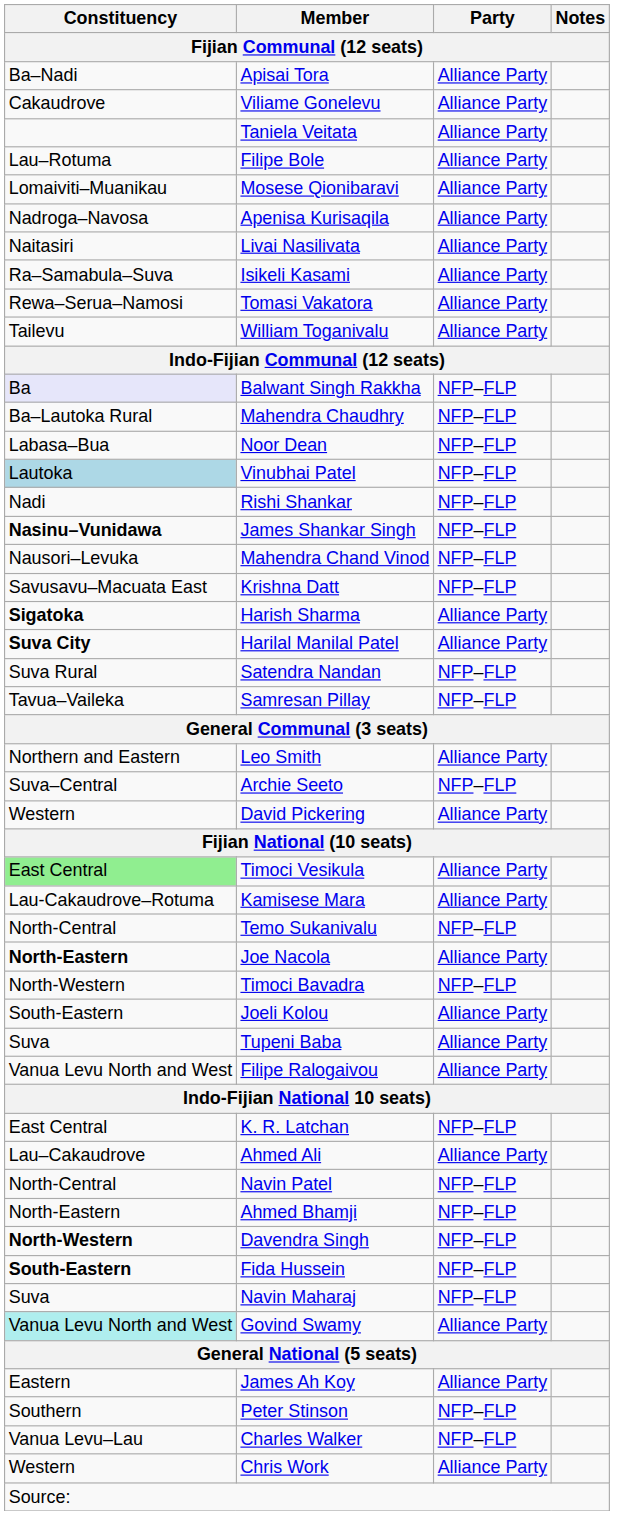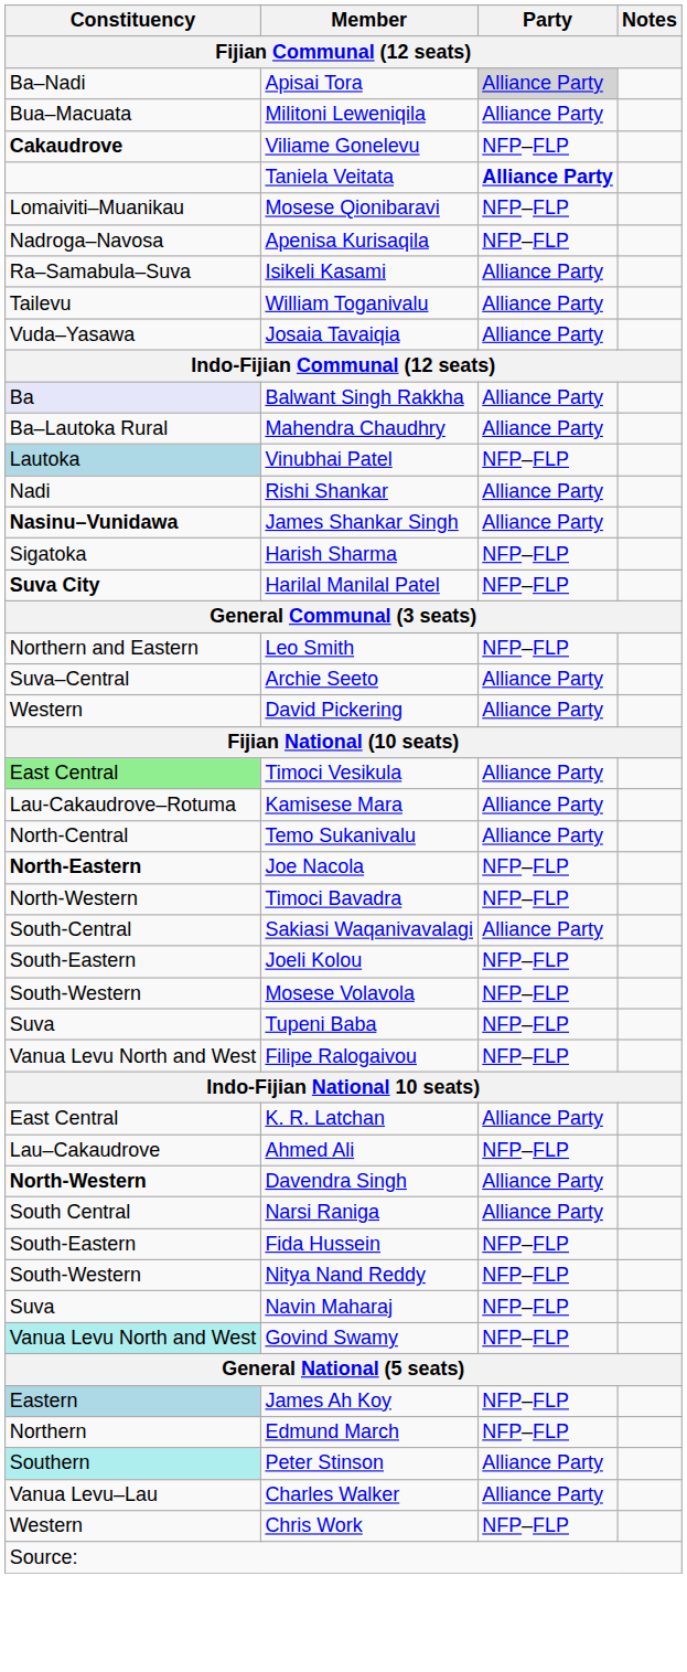 <table class=wikitable>
 <tr>
 <th>Constituency</th>
 <th>Member</th>
 <th>Party</th>
 <th>Notes</th>
 </tr>
 <tr>
 <th colspan=4>Fijian <a href='#'>Communal</a> (12 seats)</th>
 </tr>
 <tr>
 <td>Ba–Nadi</td>
 <td><a href='#'>Apisai Tora</a></td>
+<td style="background: lightgrey;"><a href='#'>Alliance Party</a></td>
+<td></td>
+</tr>
+<tr>
+<td>Bua–Macuata</td>
+<td><a href='#'>Militoni Leweniqila</a></td>
 <td><a href='#'>Alliance Party</a></td>
 <td></td>
 </tr>
 <tr>
-<td>Cakaudrove</td>
+<td><strong>Cakaudrove</strong></td>
 <td><a href='#'>Viliame Gonelevu</a></td>
-<td><a href='#'>Alliance Party</a></td>
+<td><a href='#'>NFP</a>–<a href='#'>FLP</a></td>
 <td></td>
 </tr>
 <tr>
 <td></td>
 <td><a href='#'>Taniela Veitata</a></td>
-<td><a href='#'>Alliance Party</a></td>
-<td></td>
-</tr>
-<tr>
-<td>Lau–Rotuma</td>
-<td><a href='#'>Filipe Bole</a></td>
-<td><a href='#'>Alliance Party</a></td>
+<td><strong><a href='#'>Alliance Party</a></strong></td>
 <td></td>
 </tr>
 <tr>
 <td>Lomaiviti–Muanikau</td>
 <td><a href='#'>Mosese Qionibaravi</a></td>
-<td><a href='#'>Alliance Party</a></td>
+<td><a href='#'>NFP</a>–<a href='#'>FLP</a></td>
 <td></td>
 </tr>
 <tr>
 <td>Nadroga–Navosa</td>
 <td><a href='#'>Apenisa Kurisaqila</a></td>
-<td><a href='#'>Alliance Party</a></td>
-<td></td>
-</tr>
-<tr>
-<td>Naitasiri</td>
-<td><a href='#'>Livai Nasilivata</a></td>
-<td><a href='#'>Alliance Party</a></td>
+<td><a href='#'>NFP</a>–<a href='#'>FLP</a></td>
 <td></td>
 </tr>
 <tr>
 <td>Ra–Samabula–Suva</td>
 <td><a href='#'>Isikeli Kasami</a></td>
-<td><a href='#'>Alliance Party</a></td>
-<td></td>
-</tr>
-<tr>
-<td>Rewa–Serua–Namosi</td>
-<td><a href='#'>Tomasi Vakatora</a></td>
 <td><a href='#'>Alliance Party</a></td>
 <td></td>
 </tr>
 <tr>
 <td>Tailevu</td>
 <td><a href='#'>William Toganivalu</a></td>
 <td><a href='#'>Alliance Party</a></td>
 <td></td>
 </tr>
 <tr>
+<td>Vuda–Yasawa</td>
+<td><a href='#'>Josaia Tavaiqia</a></td>
+<td><a href='#'>Alliance Party</a></td>
+<td></td>
+</tr>
+<tr>
 <th colspan=4>Indo-Fijian <a href='#'>Communal</a> (12 seats)</th>
 </tr>
 <tr>
 <td style="background: lavender;">Ba</td>
 <td><a href='#'>Balwant Singh Rakkha</a></td>
-<td><a href='#'>NFP</a>–<a href='#'>FLP</a></td>
+<td><a href='#'>Alliance Party</a></td>
 <td></td>
 </tr>
 <tr>
 <td>Ba–Lautoka Rural</td>
 <td><a href='#'>Mahendra Chaudhry</a></td>
-<td><a href='#'>NFP</a>–<a href='#'>FLP</a></td>
-<td></td>
-</tr>
-<tr>
-<td>Labasa–Bua</td>
-<td><a href='#'>Noor Dean</a></td>
-<td><a href='#'>NFP</a>–<a href='#'>FLP</a></td>
+<td><a href='#'>Alliance Party</a></td>
 <td></td>
 </tr>
 <tr>
 <td style="background: lightblue;">Lautoka</td>
 <td><a href='#'>Vinubhai Patel</a></td>
 <td><a href='#'>NFP</a>–<a href='#'>FLP</a></td>
 <td></td>
 </tr>
 <tr>
 <td>Nadi</td>
 <td><a href='#'>Rishi Shankar</a></td>
-<td><a href='#'>NFP</a>–<a href='#'>FLP</a></td>
+<td><a href='#'>Alliance Party</a></td>
 <td></td>
 </tr>
 <tr>
 <td><strong>Nasinu–Vunidawa</strong></td>
 <td><a href='#'>James Shankar Singh</a></td>
-<td><a href='#'>NFP</a>–<a href='#'>FLP</a></td>
+<td><a href='#'>Alliance Party</a></td>
 <td></td>
 </tr>
 <tr>
-<td>Nausori–Levuka</td>
-<td><a href='#'>Mahendra Chand Vinod</a></td>
+<td>Sigatoka</td>
+<td><a href='#'>Harish Sharma</a></td>
 <td><a href='#'>NFP</a>–<a href='#'>FLP</a></td>
-<td></td>
-</tr>
-<tr>
-<td>Savusavu–Macuata East</td>
-<td><a href='#'>Krishna Datt</a></td>
-<td><a href='#'>NFP</a>–<a href='#'>FLP</a></td>
-<td></td>
-</tr>
-<tr>
-<td><strong>Sigatoka</strong></td>
-<td><a href='#'>Harish Sharma</a></td>
-<td><a href='#'>Alliance Party</a></td>
 <td></td>
 </tr>
 <tr>
 <td><strong>Suva City</strong></td>
 <td><a href='#'>Harilal Manilal Patel</a></td>
-<td><a href='#'>Alliance Party</a></td>
-<td></td>
-</tr>
-<tr>
-<td>Suva Rural</td>
-<td><a href='#'>Satendra Nandan</a></td>
-<td><a href='#'>NFP</a>–<a href='#'>FLP</a></td>
-<td></td>
-</tr>
-<tr>
-<td>Tavua–Vaileka</td>
-<td><a href='#'>Samresan Pillay</a></td>
 <td><a href='#'>NFP</a>–<a href='#'>FLP</a></td>
 <td></td>
 </tr>
 <tr>
 <th colspan=4>General <a href='#'>Communal</a> (3 seats)</th>
 </tr>
 <tr>
 <td>Northern and Eastern</td>
 <td><a href='#'>Leo Smith</a></td>
-<td><a href='#'>Alliance Party</a></td>
+<td><a href='#'>NFP</a>–<a href='#'>FLP</a></td>
 <td></td>
 </tr>
 <tr>
 <td>Suva–Central</td>
 <td><a href='#'>Archie Seeto</a></td>
-<td><a href='#'>NFP</a>–<a href='#'>FLP</a></td>
+<td><a href='#'>Alliance Party</a></td>
 <td></td>
 </tr>
 <tr>
 <td>Western</td>
 <td><a href='#'>David Pickering</a></td>
 <td><a href='#'>Alliance Party</a></td>
 <td></td>
 </tr>
 <tr>
 <th colspan=4>Fijian <a href='#'>National</a> (10 seats)</th>
 </tr>
 <tr>
 <td style="background: lightgreen;">East Central</td>
 <td><a href='#'>Timoci Vesikula</a></td>
 <td><a href='#'>Alliance Party</a></td>
 <td></td>
 </tr>
 <tr>
 <td>Lau-Cakaudrove–Rotuma</td>
 <td><a href='#'>Kamisese Mara</a></td>
 <td><a href='#'>Alliance Party</a></td>
 <td></td>
 </tr>
 <tr>
 <td>North-Central</td>
 <td><a href='#'>Temo Sukanivalu</a></td>
-<td><a href='#'>NFP</a>–<a href='#'>FLP</a></td>
+<td><a href='#'>Alliance Party</a></td>
 <td></td>
 </tr>
 <tr>
 <td><strong>North-Eastern</strong></td>
 <td><a href='#'>Joe Nacola</a></td>
-<td><a href='#'>Alliance Party</a></td>
+<td><a href='#'>NFP</a>–<a href='#'>FLP</a></td>
 <td></td>
 </tr>
 <tr>
 <td>North-Western</td>
 <td><a href='#'>Timoci Bavadra</a></td>
 <td><a href='#'>NFP</a>–<a href='#'>FLP</a></td>
 <td></td>
 </tr>
 <tr>
+<td>South-Central</td>
+<td><a href='#'>Sakiasi Waqanivavalagi</a></td>
+<td><a href='#'>Alliance Party</a></td>
+<td></td>
+</tr>
+<tr>
 <td>South-Eastern</td>
 <td><a href='#'>Joeli Kolou</a></td>
-<td><a href='#'>Alliance Party</a></td>
+<td><a href='#'>NFP</a>–<a href='#'>FLP</a></td>
+<td></td>
+</tr>
+<tr>
+<td>South-Western</td>
+<td><a href='#'>Mosese Volavola</a></td>
+<td><a href='#'>NFP</a>–<a href='#'>FLP</a></td>
 <td></td>
 </tr>
 <tr>
 <td>Suva</td>
 <td><a href='#'>Tupeni Baba</a></td>
-<td><a href='#'>Alliance Party</a></td>
+<td><a href='#'>NFP</a>–<a href='#'>FLP</a></td>
 <td></td>
 </tr>
 <tr>
 <td>Vanua Levu North and West</td>
 <td><a href='#'>Filipe Ralogaivou</a></td>
-<td><a href='#'>Alliance Party</a></td>
+<td><a href='#'>NFP</a>–<a href='#'>FLP</a></td>
 <td></td>
 </tr>
 <tr>
 <th colspan=4>Indo-Fijian <a href='#'>National</a> 10 seats)</th>
 </tr>
 <tr>
 <td>East Central</td>
 <td><a href='#'>K. R. Latchan</a></td>
-<td><a href='#'>NFP</a>–<a href='#'>FLP</a></td>
+<td><a href='#'>Alliance Party</a></td>
 <td></td>
 </tr>
 <tr>
 <td>Lau–Cakaudrove</td>
 <td><a href='#'>Ahmed Ali</a></td>
-<td><a href='#'>Alliance Party</a></td>
-<td></td>
-</tr>
-<tr>
-<td>North-Central</td>
-<td><a href='#'>Navin Patel</a></td>
-<td><a href='#'>NFP</a>–<a href='#'>FLP</a></td>
-<td></td>
-</tr>
-<tr>
-<td>North-Eastern</td>
-<td><a href='#'>Ahmed Bhamji</a></td>
 <td><a href='#'>NFP</a>–<a href='#'>FLP</a></td>
 <td></td>
 </tr>
 <tr>
 <td><strong>North-Western</strong></td>
 <td><a href='#'>Davendra Singh</a></td>
+<td><a href='#'>Alliance Party</a></td>
+<td></td>
+</tr>
+<tr>
+<td>South Central</td>
+<td><a href='#'>Narsi Raniga</a></td>
+<td><a href='#'>Alliance Party</a></td>
+<td></td>
+</tr>
+<tr>
+<td>South-Eastern</td>
+<td><a href='#'>Fida Hussein</a></td>
 <td><a href='#'>NFP</a>–<a href='#'>FLP</a></td>
 <td></td>
 </tr>
 <tr>
-<td><strong>South-Eastern</strong></td>
-<td><a href='#'>Fida Hussein</a></td>
+<td>South-Western</td>
+<td><a href='#'>Nitya Nand Reddy</a></td>
 <td><a href='#'>NFP</a>–<a href='#'>FLP</a></td>
 <td></td>
 </tr>
 <tr>
 <td>Suva</td>
 <td><a href='#'>Navin Maharaj</a></td>
 <td><a href='#'>NFP</a>–<a href='#'>FLP</a></td>
 <td></td>
 </tr>
 <tr>
 <td style="background: paleturquoise;">Vanua Levu North and West</td>
 <td><a href='#'>Govind Swamy</a></td>
-<td><a href='#'>Alliance Party</a></td>
+<td><a href='#'>NFP</a>–<a href='#'>FLP</a></td>
 <td></td>
 </tr>
 <tr>
 <th colspan=4>General <a href='#'>National</a> (5 seats)</th>
 </tr>
 <tr>
-<td>Eastern</td>
+<td style="background: lightblue;">Eastern</td>
 <td><a href='#'>James Ah Koy</a></td>
-<td><a href='#'>Alliance Party</a></td>
+<td><a href='#'>NFP</a>–<a href='#'>FLP</a></td>
 <td></td>
 </tr>
 <tr>
-<td>Southern</td>
+<td>Northern</td>
+<td><a href='#'>Edmund March</a></td>
+<td><a href='#'>NFP</a>–<a href='#'>FLP</a></td>
+<td></td>
+</tr>
+<tr>
+<td style="background: paleturquoise;">Southern</td>
 <td><a href='#'>Peter Stinson</a></td>
-<td><a href='#'>NFP</a>–<a href='#'>FLP</a></td>
+<td><a href='#'>Alliance Party</a></td>
 <td></td>
 </tr>
 <tr>
 <td>Vanua Levu–Lau</td>
 <td><a href='#'>Charles Walker</a></td>
-<td><a href='#'>NFP</a>–<a href='#'>FLP</a></td>
+<td><a href='#'>Alliance Party</a></td>
 <td></td>
 </tr>
 <tr>
 <td>Western</td>
 <td><a href='#'>Chris Work</a></td>
-<td><a href='#'>Alliance Party</a></td>
+<td><a href='#'>NFP</a>–<a href='#'>FLP</a></td>
 <td></td>
 </tr>
 <tr>
 <td colspan=4>Source: </td>
 </tr>
 </table>
